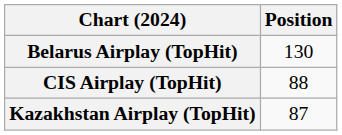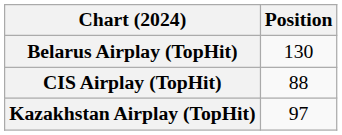 <table class="wikitable sortable plainrowheaders" style="text-align:center">
 <tr>
 <th scope="col">Chart (2024)</th>
 <th scope="col">Position</th>
 </tr>
 <tr>
 <th scope="row">Belarus Airplay (TopHit)</th>
 <td>130</td>
 </tr>
 <tr>
 <th scope="row">CIS Airplay (TopHit)</th>
 <td>88</td>
 </tr>
 <tr>
 <th scope="row">Kazakhstan Airplay (TopHit)</th>
-<td>87</td>
+<td>97</td>
 </tr>
 </table>
